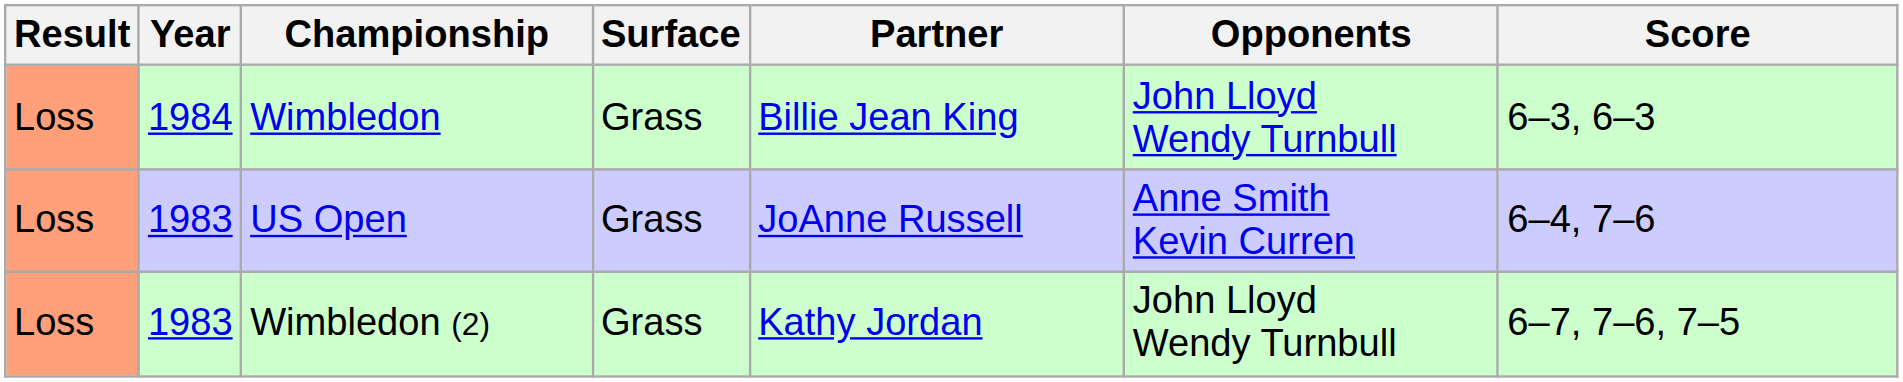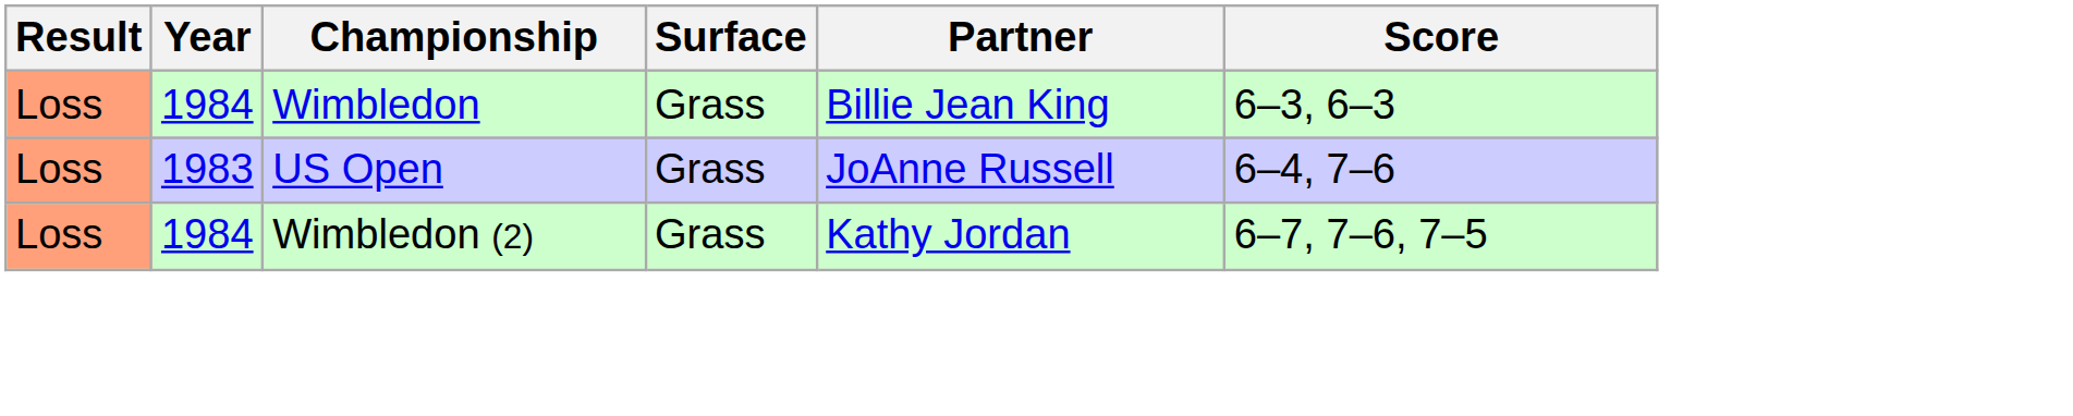 <table class="sortable wikitable">
 <tr>
 <th style="width:40px">Result</th>
 <th style="width:30px">Year</th>
 <th style="width:140px">Championship</th>
 <th style="width:50px">Surface</th>
 <th style="width:150px">Partner</th>
-<th style="width:150px">Opponents</th>
 <th style="width:160px" class="unsortable">Score</th>
 </tr>
 <tr style="background:#cfc;">
 <td style="background:#ffa07a;">Loss</td>
 <td><a href='#'>1984</a></td>
 <td><a href='#'>Wimbledon</a></td>
 <td>Grass</td>
 <td> <a href='#'>Billie Jean King</a></td>
-<td> <a href='#'>John Lloyd</a><br> <a href='#'>Wendy Turnbull</a></td>
 <td>6–3, 6–3</td>
 </tr>
 <tr style="background:#ccf;">
 <td style="background:#ffa07a;">Loss</td>
 <td><a href='#'>1983</a></td>
 <td><a href='#'>US Open</a></td>
 <td>Grass</td>
 <td> <a href='#'>JoAnne Russell</a></td>
-<td> <a href='#'>Anne Smith</a><br> <a href='#'>Kevin Curren</a></td>
 <td>6–4, 7–6</td>
 </tr>
 <tr style="background:#cfc;">
 <td style="background:#ffa07a;">Loss</td>
-<td><a href='#'>1983</a></td>
+<td><a href='#'>1984</a></td>
 <td>Wimbledon <small>(2)</small></td>
 <td>Grass</td>
 <td> <a href='#'>Kathy Jordan</a></td>
-<td> John Lloyd<br> Wendy Turnbull</td>
 <td>6–7, 7–6, 7–5</td>
 </tr>
 </table>
